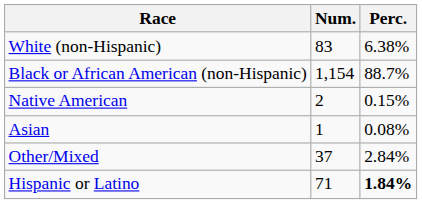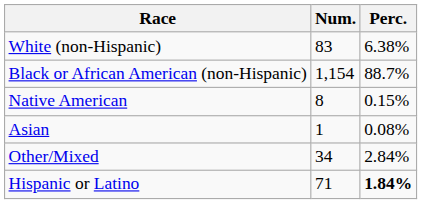 <table class="wikitable">
 <tr>
 <th>Race</th>
 <th>Num.</th>
 <th>Perc.</th>
 </tr>
 <tr>
 <td><a href='#'>White</a> (non-Hispanic)</td>
 <td>83</td>
 <td>6.38%</td>
 </tr>
 <tr>
 <td><a href='#'>Black or African American</a> (non-Hispanic)</td>
 <td>1,154</td>
 <td>88.7%</td>
 </tr>
 <tr>
 <td><a href='#'>Native American</a></td>
-<td>2</td>
+<td>8</td>
 <td>0.15%</td>
 </tr>
 <tr>
 <td><a href='#'>Asian</a></td>
 <td>1</td>
 <td>0.08%</td>
 </tr>
 <tr>
 <td><a href='#'>Other/Mixed</a></td>
-<td>37</td>
+<td>34</td>
 <td>2.84%</td>
 </tr>
 <tr>
 <td><a href='#'>Hispanic</a> or <a href='#'>Latino</a></td>
 <td>71</td>
 <td><strong>1.84%</strong></td>
 </tr>
 </table>
